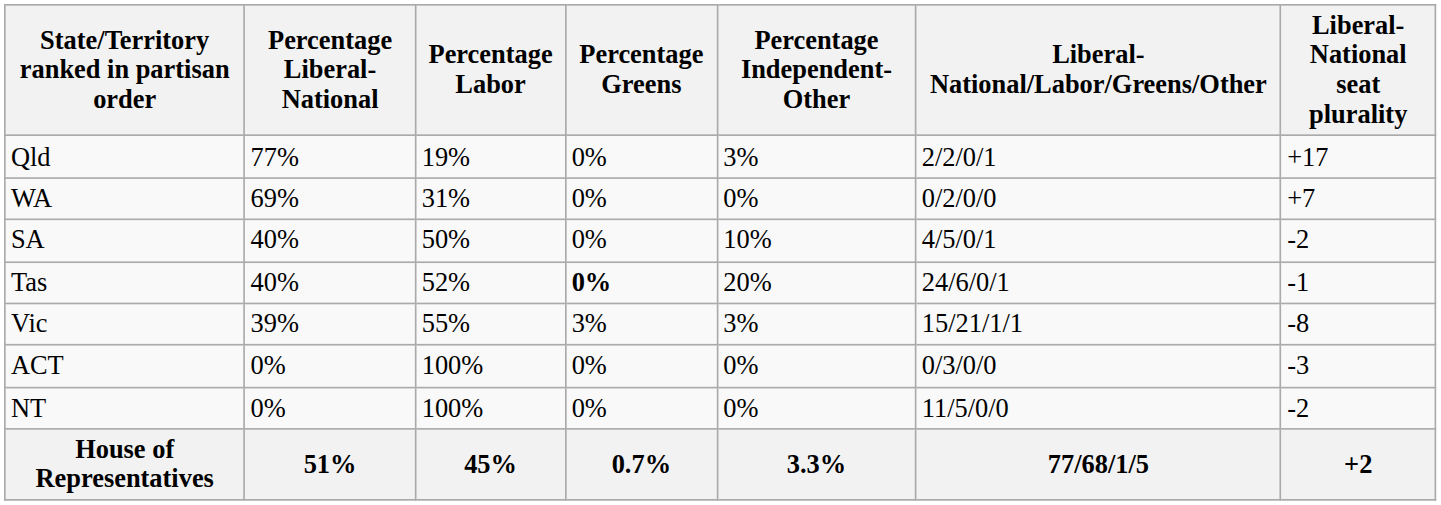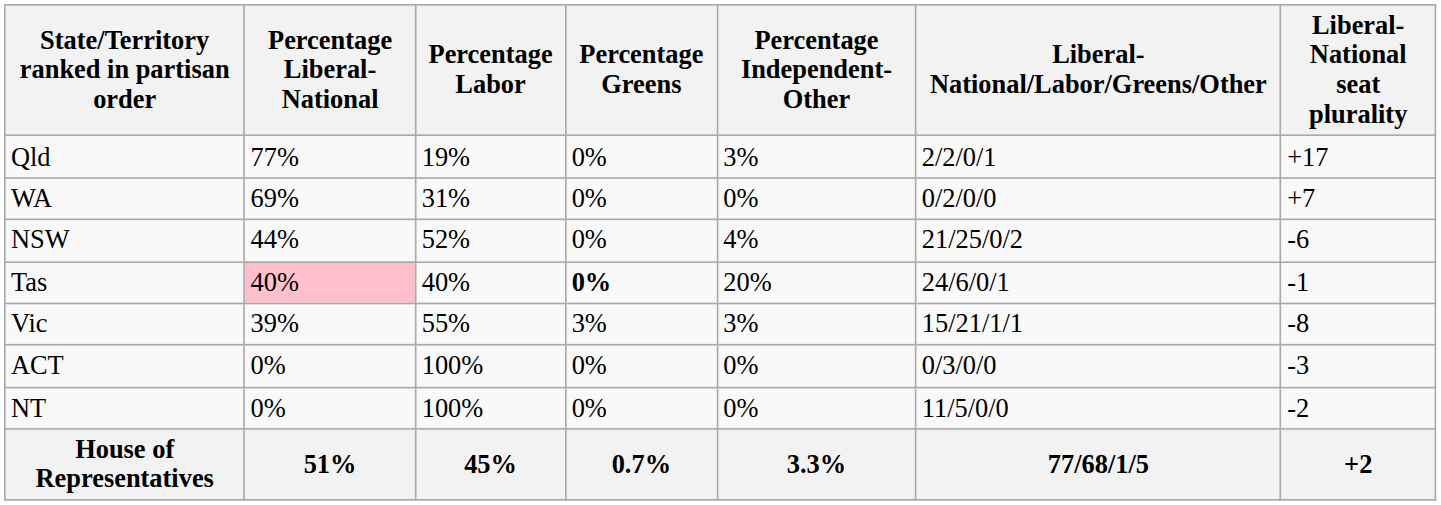 <table class="wikitable sortable mw-collapsible">
 <tr>
 <th>State/Territory ranked in partisan order</th>
 <th>Percentage Liberal-National</th>
 <th>Percentage Labor</th>
 <th>Percentage Greens</th>
 <th>Percentage Independent-Other</th>
 <th>Liberal-National/Labor/Greens/Other</th>
 <th>Liberal-National seat plurality</th>
 </tr>
 <tr>
 <td>Qld</td>
 <td>77%</td>
 <td>19%</td>
 <td>0%</td>
 <td>3%</td>
 <td>2/2/0/1</td>
 <td>+17</td>
 </tr>
 <tr>
 <td>WA</td>
 <td>69%</td>
 <td>31%</td>
 <td>0%</td>
 <td>0%</td>
 <td>0/2/0/0</td>
 <td>+7</td>
 </tr>
 <tr>
-<td>SA</td>
-<td>40%</td>
-<td>50%</td>
+<td>NSW</td>
+<td>44%</td>
+<td>52%</td>
 <td>0%</td>
-<td>10%</td>
-<td>4/5/0/1</td>
-<td>-2</td>
+<td>4%</td>
+<td>21/25/0/2</td>
+<td>-6</td>
 </tr>
 <tr>
 <td>Tas</td>
+<td style="background: pink;">40%</td>
 <td>40%</td>
-<td>52%</td>
 <td><strong>0%</strong></td>
 <td>20%</td>
 <td>24/6/0/1</td>
 <td>-1</td>
 </tr>
 <tr>
 <td>Vic</td>
 <td>39%</td>
 <td>55%</td>
 <td>3%</td>
 <td>3%</td>
 <td>15/21/1/1</td>
 <td>-8</td>
 </tr>
 <tr>
 <td>ACT</td>
 <td>0%</td>
 <td>100%</td>
 <td>0%</td>
 <td>0%</td>
 <td>0/3/0/0</td>
 <td>-3</td>
 </tr>
 <tr>
 <td>NT</td>
 <td>0%</td>
 <td>100%</td>
 <td>0%</td>
 <td>0%</td>
 <td>11/5/0/0</td>
 <td>-2</td>
 </tr>
 <tr>
 <th>House of Representatives</th>
 <th>51%</th>
 <th>45%</th>
 <th>0.7%</th>
 <th>3.3%</th>
 <th>77/68/1/5</th>
 <th>+2</th>
 </tr>
 </table>
